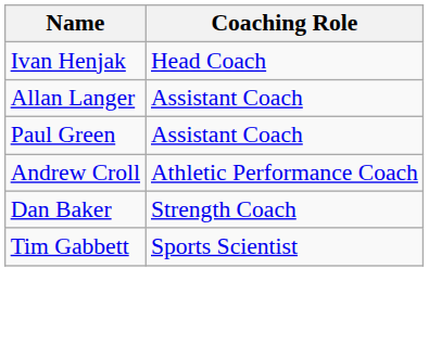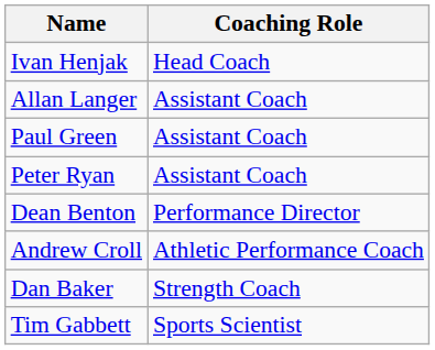 <table class="wikitable">
 <tr>
 <th>Name</th>
 <th>Coaching Role</th>
 </tr>
 <tr>
 <td><a href='#'>Ivan Henjak</a></td>
 <td><a href='#'>Head Coach</a></td>
 </tr>
 <tr>
 <td><a href='#'>Allan Langer</a></td>
 <td><a href='#'>Assistant Coach</a></td>
 </tr>
 <tr>
 <td><a href='#'>Paul Green</a></td>
 <td><a href='#'>Assistant Coach</a></td>
 </tr>
 <tr>
+<td><a href='#'>Peter Ryan</a></td>
+<td><a href='#'>Assistant Coach</a></td>
+</tr>
+<tr>
+<td><a href='#'>Dean Benton</a></td>
+<td><a href='#'>Performance Director</a></td>
+</tr>
+<tr>
 <td><a href='#'>Andrew Croll</a></td>
 <td><a href='#'>Athletic Performance Coach</a></td>
 </tr>
 <tr>
 <td><a href='#'>Dan Baker</a></td>
 <td><a href='#'>Strength Coach</a></td>
 </tr>
 <tr>
 <td><a href='#'>Tim Gabbett</a></td>
 <td><a href='#'>Sports Scientist</a></td>
 </tr>
 </table>
